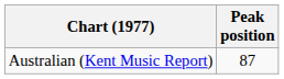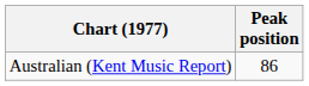 <table class="wikitable">
 <tr>
 <th>Chart (1977)</th>
 <th>Peak<br>position</th>
 </tr>
 <tr>
 <td>Australian (<a href='#'>Kent Music Report</a>)</td>
-<td align="center">87</td>
+<td align="center">86</td>
 </tr>
 </table>
